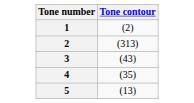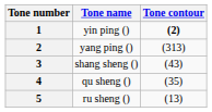 <table class="wikitable" style="text-align:center; margin:1em auto 1em auto">
 <tr>
 <th>Tone number</th>
+<th><a href='#'>Tone name</a></th>
 <th><a href='#'>Tone contour</a></th>
 </tr>
 <tr>
 <th>1</th>
-<td> (2)</td>
+<td>yin ping ()</td>
+<td><strong> (2)</strong></td>
 </tr>
 <tr>
 <th>2</th>
+<td>yang ping ()</td>
 <td> (313)</td>
 </tr>
 <tr>
 <th>3</th>
+<td>shang sheng ()</td>
 <td> (43)</td>
 </tr>
 <tr>
 <th>4</th>
+<td>qu sheng ()</td>
 <td> (35)</td>
 </tr>
 <tr>
 <th>5</th>
+<td>ru sheng ()</td>
 <td> (13)</td>
 </tr>
 </table>
